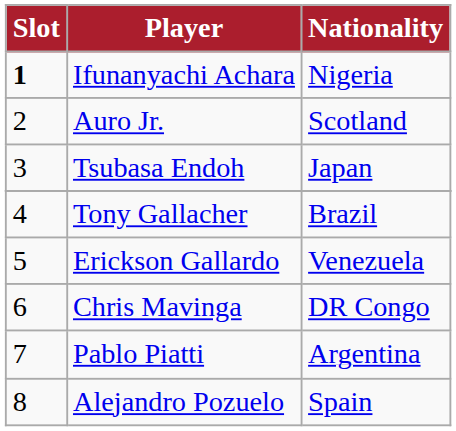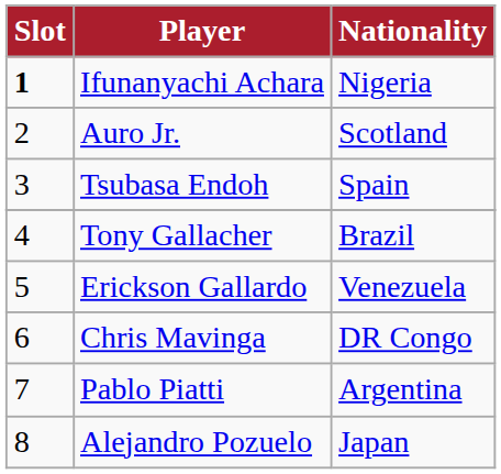 <table class="wikitable" style="text-align:left; margin-left:1em; font-size:95%;">
 <tr>
 <th style="background:#AB1E2D; color:white; text-align:center;">Slot</th>
 <th style="background:#AB1E2D; color:white; text-align:center;">Player</th>
 <th style="background:#AB1E2D; color:white; text-align:center;">Nationality</th>
 </tr>
 <tr>
 <td><strong>1</strong></td>
 <td><a href='#'>Ifunanyachi Achara</a></td>
 <td> <a href='#'>Nigeria</a></td>
 </tr>
 <tr>
 <td>2</td>
 <td><a href='#'>Auro Jr.</a></td>
 <td> <a href='#'>Scotland</a></td>
 </tr>
 <tr>
 <td>3</td>
 <td><a href='#'>Tsubasa Endoh</a></td>
-<td> <a href='#'>Japan</a></td>
+<td> <a href='#'>Spain</a></td>
 </tr>
 <tr>
 </tr>
 <tr>
 <td>4</td>
 <td><a href='#'>Tony Gallacher</a></td>
 <td> <a href='#'>Brazil</a></td>
 </tr>
 <tr>
 <td>5</td>
 <td><a href='#'>Erickson Gallardo</a></td>
 <td> <a href='#'>Venezuela</a></td>
 </tr>
 <tr>
 <td>6</td>
 <td><a href='#'>Chris Mavinga</a></td>
 <td> <a href='#'>DR Congo</a></td>
 </tr>
 <tr>
 <td>7</td>
 <td><a href='#'>Pablo Piatti</a></td>
 <td> <a href='#'>Argentina</a></td>
 </tr>
 <tr>
 <td>8</td>
 <td><a href='#'>Alejandro Pozuelo</a></td>
-<td> <a href='#'>Spain</a></td>
+<td> <a href='#'>Japan</a></td>
 </tr>
 </table>
